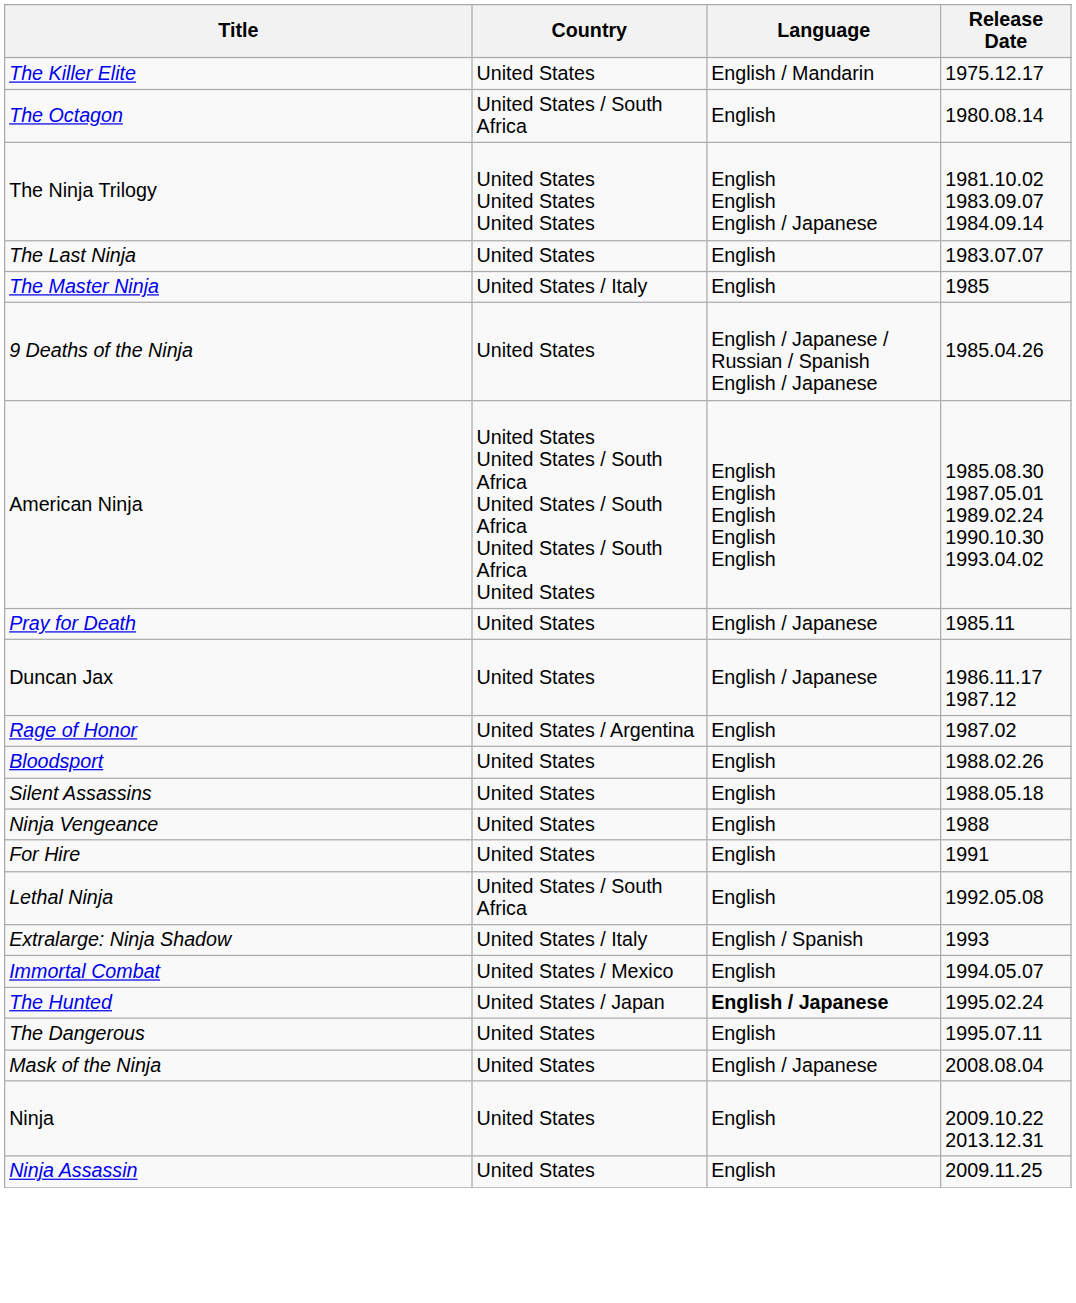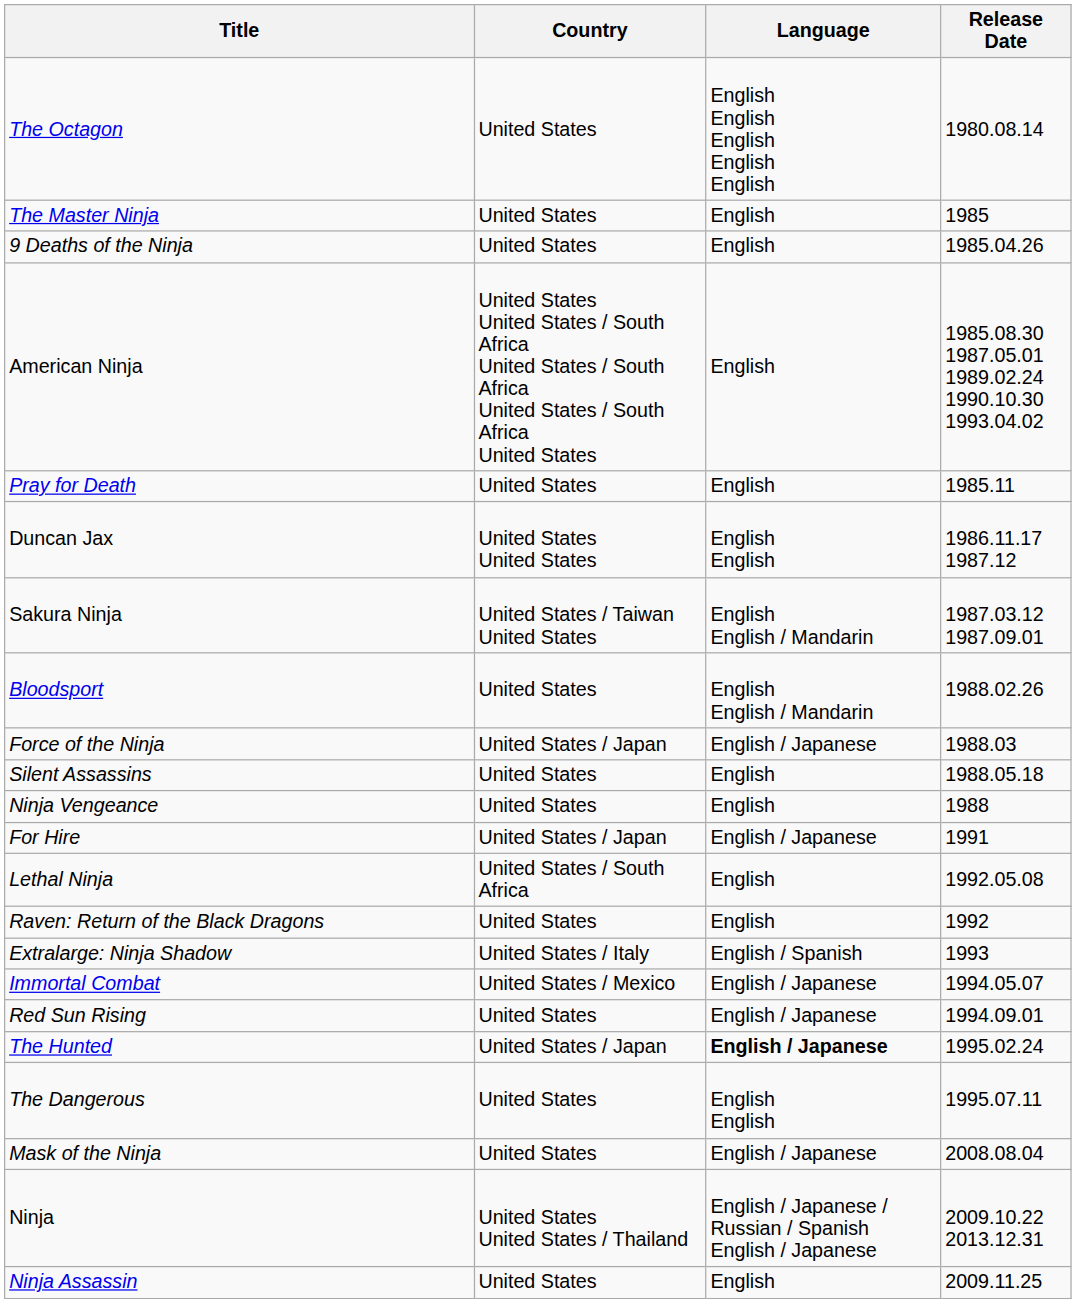 <table class="wikitable">
 <tr>
 <th width="555">Title</th>
 <th width="255">Country</th>
 <th width="250">Language</th>
 <th width="110">Release Date</th>
 </tr>
 <tr>
-<td><em><a href='#'>The Killer Elite</a></em></td>
+<td><em><a href='#'>The Octagon</a></em></td>
 <td>United States</td>
-<td>English / Mandarin</td>
-<td>1975.12.17</td>
-</tr>
-<tr>
-<td><em><a href='#'>The Octagon</a></em></td>
-<td>United States / South Africa</td>
-<td>English</td>
+<td><br>English<br>English<br>English<br>English<br>English</td>
 <td>1980.08.14</td>
 </tr>
 <tr>
-<td>The Ninja Trilogy <br></td>
-<td><br>United States<br>United States<br>United States</td>
-<td><br>English<br>English<br>English / Japanese</td>
-<td><br>1981.10.02<br>1983.09.07<br>1984.09.14</td>
-</tr>
-<tr>
-<td><em>The Last Ninja</em> </td>
+<td><em><a href='#'>The Master Ninja</a></em> </td>
 <td>United States</td>
-<td>English</td>
-<td>1983.07.07</td>
-</tr>
-<tr>
-<td><em><a href='#'>The Master Ninja</a></em> </td>
-<td>United States / Italy</td>
 <td>English</td>
 <td>1985</td>
 </tr>
 <tr>
 <td><em>9 Deaths of the Ninja</em></td>
 <td>United States</td>
-<td><br>English / Japanese / Russian / Spanish<br>English / Japanese</td>
+<td>English</td>
 <td>1985.04.26</td>
 </tr>
 <tr>
 <td>American Ninja<br></td>
 <td><br>United States<br>United States / South Africa<br>United States / South Africa<br>United States / South Africa<br>United States</td>
-<td><br>English<br>English<br>English<br>English<br>English</td>
+<td>English</td>
 <td><br>1985.08.30<br>1987.05.01<br>1989.02.24<br>1990.10.30<br>1993.04.02</td>
 </tr>
 <tr>
 <td><em><a href='#'>Pray for Death</a></em></td>
 <td>United States</td>
-<td>English / Japanese</td>
+<td>English</td>
 <td>1985.11</td>
 </tr>
 <tr>
 <td>Duncan Jax<br></td>
-<td>United States</td>
-<td>English / Japanese</td>
+<td><br>United States<br>United States</td>
+<td><br>English<br>English</td>
 <td><br>1986.11.17<br>1987.12</td>
 </tr>
 <tr>
-<td><em><a href='#'>Rage of Honor</a></em></td>
-<td>United States /  Argentina</td>
-<td>English</td>
-<td>1987.02</td>
+<td>Sakura Ninja<br></td>
+<td><br>United States / Taiwan<br>United States</td>
+<td><br>English<br>English / Mandarin</td>
+<td><br>1987.03.12<br>1987.09.01</td>
 </tr>
 <tr>
 <td><em><a href='#'>Bloodsport</a></em></td>
 <td>United States</td>
-<td>English</td>
+<td><br>English<br>English / Mandarin</td>
 <td>1988.02.26</td>
+</tr>
+<tr>
+<td><em>Force of the Ninja</em></td>
+<td>United States / Japan</td>
+<td>English / Japanese</td>
+<td>1988.03</td>
 </tr>
 <tr>
 <td><em>Silent Assassins</em></td>
 <td>United States</td>
 <td>English</td>
 <td>1988.05.18</td>
 </tr>
 <tr>
 <td><em>Ninja Vengeance</em></td>
 <td>United States</td>
 <td>English</td>
 <td>1988</td>
 </tr>
 <tr>
 <td><em>For Hire</em> </td>
-<td>United States</td>
-<td>English</td>
+<td>United States / Japan</td>
+<td>English / Japanese</td>
 <td>1991</td>
 </tr>
 <tr>
 <td><em>Lethal Ninja</em> </td>
 <td>United States / South Africa</td>
 <td>English</td>
 <td>1992.05.08</td>
+</tr>
+<tr>
+<td><em>Raven: Return of the Black Dragons</em> </td>
+<td>United States</td>
+<td>English</td>
+<td>1992</td>
 </tr>
 <tr>
 <td><em>Extralarge: Ninja Shadow</em> </td>
 <td>United States / Italy</td>
 <td>English / Spanish</td>
 <td>1993</td>
 </tr>
 <tr>
 <td><em><a href='#'>Immortal Combat</a></em></td>
 <td>United States / Mexico</td>
-<td>English</td>
+<td>English / Japanese</td>
 <td>1994.05.07</td>
+</tr>
+<tr>
+<td><em>Red Sun Rising</em></td>
+<td>United States</td>
+<td>English / Japanese</td>
+<td>1994.09.01</td>
 </tr>
 <tr>
 <td><em><a href='#'>The Hunted</a></em></td>
 <td>United States / Japan</td>
 <td><strong>English / Japanese</strong></td>
 <td>1995.02.24</td>
 </tr>
 <tr>
 <td><em>The Dangerous</em></td>
 <td>United States</td>
-<td>English</td>
+<td><br>English<br>English</td>
 <td>1995.07.11</td>
 </tr>
 <tr>
 <td><em>Mask of the Ninja</em> </td>
 <td>United States</td>
 <td>English / Japanese</td>
 <td>2008.08.04</td>
 </tr>
 <tr>
 <td>Ninja<br></td>
-<td>United States</td>
-<td>English</td>
+<td><br>United States<br>United States / Thailand</td>
+<td><br>English / Japanese / Russian / Spanish<br>English / Japanese</td>
 <td><br>2009.10.22<br>2013.12.31</td>
 </tr>
 <tr>
 <td><em><a href='#'>Ninja Assassin</a></em></td>
 <td>United States</td>
 <td>English</td>
 <td>2009.11.25</td>
 </tr>
 </table>
